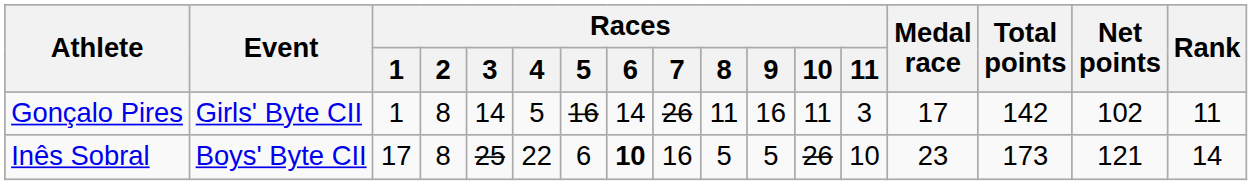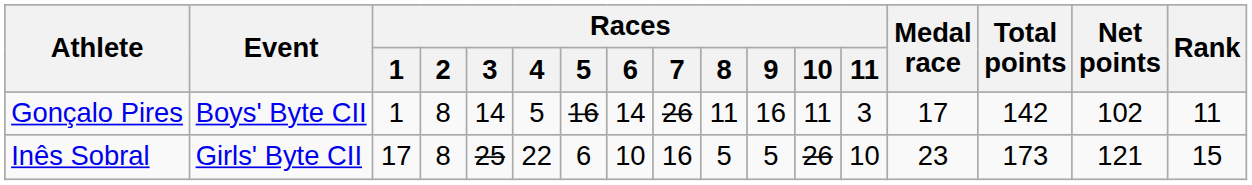 <table class="wikitable" style="text-align:center">
 <tr>
 <th rowspan=2>Athlete</th>
 <th rowspan=2>Event</th>
 <th colspan=11>Races</th>
 <th rowspan=2>Medal<br>race</th>
 <th rowspan=2>Total<br>points</th>
 <th rowspan=2>Net<br>points</th>
 <th rowspan=2>Rank</th>
 </tr>
 <tr>
 <th width=20>1</th>
 <th width=20>2</th>
 <th width=20>3</th>
 <th width=20>4</th>
 <th width=20>5</th>
 <th width=20>6</th>
 <th width=20>7</th>
 <th width=20>8</th>
 <th width=20>9</th>
 <th width=20>10</th>
 <th width=20>11</th>
 </tr>
 <tr>
 <td align=left><a href='#'>Gonçalo Pires</a></td>
-<td align=left><a href='#'>Girls' Byte CII</a></td>
+<td align=left><a href='#'>Boys' Byte CII</a></td>
 <td>1</td>
 <td>8</td>
 <td>14</td>
 <td>5</td>
 <td><s>16</s></td>
 <td>14</td>
 <td><s>26</s></td>
 <td>11</td>
 <td>16</td>
 <td>11</td>
 <td>3</td>
 <td>17</td>
 <td>142</td>
 <td>102</td>
 <td>11</td>
 </tr>
 <tr>
 <td align=left><a href='#'>Inês Sobral</a></td>
-<td align=left><a href='#'>Boys' Byte CII</a></td>
+<td align=left><a href='#'>Girls' Byte CII</a></td>
 <td>17</td>
 <td>8</td>
 <td><s>25</s></td>
 <td>22</td>
 <td>6</td>
-<td><strong>10</strong></td>
+<td>10</td>
 <td>16</td>
 <td>5</td>
 <td>5</td>
 <td><s>26</s></td>
 <td>10</td>
 <td>23</td>
 <td>173</td>
 <td>121</td>
-<td>14</td>
+<td>15</td>
 </tr>
 </table>
